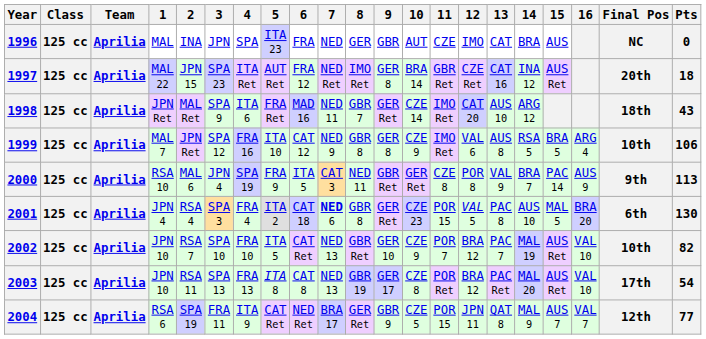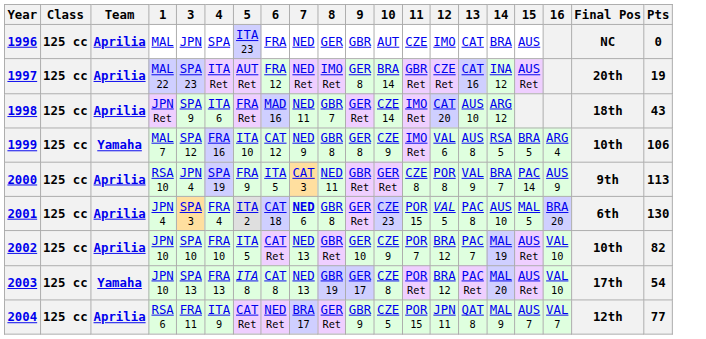 <table class="wikitable" border="1" style="text-align:center;">
 <tr>
 <th>Year</th>
 <th>Class</th>
 <th>Team</th>
 <th>1</th>
-<th>2</th>
 <th>3</th>
 <th>4</th>
 <th>5</th>
 <th>6</th>
 <th>7</th>
 <th>8</th>
 <th>9</th>
 <th>10</th>
 <th>11</th>
 <th>12</th>
 <th>13</th>
 <th>14</th>
 <th>15</th>
 <th>16</th>
 <th>Final Pos</th>
 <th>Pts</th>
 </tr>
 <tr>
 <th align="left"><a href='#'>1996</a></th>
 <th align="left">125 cc</th>
 <th align="left"><a href='#'>Aprilia</a></th>
 <td style="background:#ffffff;"><a href='#'>MAL</a> <br><small></small></td>
-<td style="background:#ffffff;"><a href='#'>INA</a> <br><small></small></td>
 <td style="background:#ffffff;"><a href='#'>JPN</a> <br><small></small></td>
 <td style="background:#ffffff;"><a href='#'>SPA</a> <br><small></small></td>
 <td style="background:#cfcfff;"><a href='#'>ITA</a> <br><small>23</small></td>
 <td style="background:#ffffff;"><a href='#'>FRA</a> <br><small></small></td>
 <td style="background:#ffffff;"><a href='#'>NED</a> <br><small></small></td>
 <td style="background:#ffffff;"><a href='#'>GER</a> <br><small></small></td>
 <td style="background:#ffffff;"><a href='#'>GBR</a> <br><small></small></td>
 <td style="background:#ffffff;"><a href='#'>AUT</a> <br><small></small></td>
 <td style="background:#ffffff;"><a href='#'>CZE</a> <br><small></small></td>
 <td style="background:#ffffff;"><a href='#'>IMO</a> <br><small></small></td>
 <td style="background:#ffffff;"><a href='#'>CAT</a> <br><small></small></td>
 <td style="background:#ffffff;"><a href='#'>BRA</a> <br><small></small></td>
 <td style="background:#ffffff;"><a href='#'>AUS</a> <br><small></small></td>
 <th></th>
 <th>NC</th>
 <th>0</th>
 </tr>
 <tr>
 <th align="left"><a href='#'>1997</a></th>
 <th align="left">125 cc</th>
 <th align="left"><a href='#'>Aprilia</a></th>
 <td style="background:#cfcfff;"><a href='#'>MAL</a> <br><small>22</small></td>
-<td style="background:#dfffdf;"><a href='#'>JPN</a> <br><small>15</small></td>
 <td style="background:#cfcfff;"><a href='#'>SPA</a> <br><small>23</small></td>
 <td style="background:#efcfff;"><a href='#'>ITA</a> <br><small>Ret</small></td>
 <td style="background:#efcfff;"><a href='#'>AUT</a> <br><small>Ret</small></td>
 <td style="background:#dfffdf;"><a href='#'>FRA</a> <br><small>12</small></td>
 <td style="background:#efcfff;"><a href='#'>NED</a> <br><small>Ret</small></td>
 <td style="background:#efcfff;"><a href='#'>IMO</a> <br><small>Ret</small></td>
 <td style="background:#dfffdf;"><a href='#'>GER</a> <br><small>8</small></td>
 <td style="background:#dfffdf;"><a href='#'>BRA</a> <br><small>14</small></td>
 <td style="background:#efcfff;"><a href='#'>GBR</a> <br><small>Ret</small></td>
 <td style="background:#efcfff;"><a href='#'>CZE</a> <br><small>Ret</small></td>
 <td style="background:#cfcfff;"><a href='#'>CAT</a> <br><small>16</small></td>
 <td style="background:#dfffdf;"><a href='#'>INA</a> <br><small>12</small></td>
 <td style="background:#efcfff;"><a href='#'>AUS</a> <br><small>Ret</small></td>
 <th></th>
 <th>20th</th>
-<th>18</th>
+<th>19</th>
 </tr>
 <tr>
 <th align="left"><a href='#'>1998</a></th>
 <th align="left">125 cc</th>
 <th align="left"><a href='#'>Aprilia</a></th>
 <td style="background:#efcfff;"><a href='#'>JPN</a> <br><small>Ret</small></td>
-<td style="background:#efcfff;"><a href='#'>MAL</a> <br><small>Ret</small></td>
 <td style="background:#dfffdf;"><a href='#'>SPA</a> <br><small>9</small></td>
 <td style="background:#dfffdf;"><a href='#'>ITA</a> <br><small>6</small></td>
 <td style="background:#efcfff;"><a href='#'>FRA</a> <br><small>Ret</small></td>
 <td style="background:#cfcfff;"><a href='#'>MAD</a> <br><small>16</small></td>
 <td style="background:#dfffdf;"><a href='#'>NED</a> <br><small>11</small></td>
 <td style="background:#dfffdf;"><a href='#'>GBR</a> <br><small>7</small></td>
 <td style="background:#efcfff;"><a href='#'>GER</a> <br><small>Ret</small></td>
 <td style="background:#dfffdf;"><a href='#'>CZE</a> <br><small>14</small></td>
 <td style="background:#efcfff;"><a href='#'>IMO</a> <br><small>Ret</small></td>
 <td style="background:#cfcfff;"><a href='#'>CAT</a> <br><small>20</small></td>
 <td style="background:#dfffdf;"><a href='#'>AUS</a> <br><small>10</small></td>
 <td style="background:#dfffdf;"><a href='#'>ARG</a> <br><small>12</small></td>
 <th></th>
 <th></th>
 <th>18th</th>
 <th>43</th>
 </tr>
 <tr>
 <th align="left"><a href='#'>1999</a></th>
 <th align="left">125 cc</th>
-<th align="left"><a href='#'>Aprilia</a></th>
+<th align="left"><a href='#'>Yamaha</a></th>
 <td style="background:#dfffdf;"><a href='#'>MAL</a> <br><small>7</small></td>
-<td style="background:#efcfff;"><a href='#'>JPN</a> <br><small>Ret</small></td>
 <td style="background:#dfffdf;"><a href='#'>SPA</a> <br><small>12</small></td>
 <td style="background:#cfcfff;"><a href='#'>FRA</a> <br><small>16</small></td>
 <td style="background:#dfffdf;"><a href='#'>ITA</a> <br><small>10</small></td>
 <td style="background:#dfffdf;"><a href='#'>CAT</a> <br><small>12</small></td>
 <td style="background:#dfffdf;"><a href='#'>NED</a> <br><small>9</small></td>
 <td style="background:#dfffdf;"><a href='#'>GBR</a> <br><small>8</small></td>
 <td style="background:#dfffdf;"><a href='#'>GER</a> <br><small>8</small></td>
 <td style="background:#dfffdf;"><a href='#'>CZE</a> <br><small>9</small></td>
 <td style="background:#efcfff;"><a href='#'>IMO</a> <br><small>Ret</small></td>
 <td style="background:#dfffdf;"><a href='#'>VAL</a> <br><small>6</small></td>
 <td style="background:#dfffdf;"><a href='#'>AUS</a> <br><small>8</small></td>
 <td style="background:#dfffdf;"><a href='#'>RSA</a> <br><small>5</small></td>
 <td style="background:#dfffdf;"><a href='#'>BRA</a> <br><small>5</small></td>
 <td style="background:#dfffdf;"><a href='#'>ARG</a> <br><small>4</small></td>
 <th>10th</th>
 <th>106</th>
 </tr>
 <tr>
 <th align="left"><a href='#'>2000</a></th>
 <th align="left">125 cc</th>
 <th align="left"><a href='#'>Aprilia</a></th>
 <td style="background:#dfffdf;"><a href='#'>RSA</a> <br><small>10</small></td>
-<td style="background:#dfffdf;"><a href='#'>MAL</a> <br><small>6</small></td>
 <td style="background:#dfffdf;"><a href='#'>JPN</a> <br><small>4</small></td>
 <td style="background:#cfcfff;"><a href='#'>SPA</a> <br><small>19</small></td>
 <td style="background:#dfffdf;"><a href='#'>FRA</a> <br><small>9</small></td>
 <td style="background:#dfffdf;"><a href='#'>ITA</a> <br><small>5</small></td>
 <td style="background:#ffdf9f;"><a href='#'>CAT</a> <br><small>3</small></td>
 <td style="background:#dfffdf;"><a href='#'>NED</a> <br><small>11</small></td>
 <td style="background:#efcfff;"><a href='#'>GBR</a> <br><small>Ret</small></td>
 <td style="background:#efcfff;"><a href='#'>GER</a> <br><small>Ret</small></td>
 <td style="background:#dfffdf;"><a href='#'>CZE</a> <br><small>8</small></td>
 <td style="background:#dfffdf;"><a href='#'>POR</a> <br><small>8</small></td>
 <td style="background:#dfffdf;"><a href='#'>VAL</a> <br><small>9</small></td>
 <td style="background:#dfffdf;"><a href='#'>BRA</a> <br><small>7</small></td>
 <td style="background:#dfffdf;"><a href='#'>PAC</a> <br><small>14</small></td>
 <td style="background:#dfffdf;"><a href='#'>AUS</a> <br><small>9</small></td>
 <th>9th</th>
 <th>113</th>
 </tr>
 <tr>
 <th align="left"><a href='#'>2001</a></th>
 <th align="left">125 cc</th>
 <th align="left"><a href='#'>Aprilia</a></th>
 <td style="background:#dfffdf;"><a href='#'>JPN</a> <br><small>4</small></td>
-<td style="background:#dfffdf;"><a href='#'>RSA</a> <br><small>4</small></td>
 <td style="background:#ffdf9f;"><a href='#'>SPA</a> <br><small>3</small></td>
 <td style="background:#dfffdf;"><a href='#'>FRA</a> <br><small>4</small></td>
 <td style="background:#dfdfdf;"><a href='#'>ITA</a> <br><small>2</small></td>
 <td style="background:#cfcfff;"><a href='#'>CAT</a> <br><small>18</small></td>
 <td style="background:#dfffdf;"><strong><a href='#'>NED</a></strong> <br><small>6</small></td>
 <td style="background:#dfffdf;"><a href='#'>GBR</a> <br><small>8</small></td>
 <td style="background:#efcfff;"><a href='#'>GER</a> <br><small>Ret</small></td>
 <td style="background:#cfcfff;"><a href='#'>CZE</a> <br><small>23</small></td>
 <td style="background:#dfffdf;"><a href='#'>POR</a> <br><small>15</small></td>
 <td style="background:#dfffdf;"><em><a href='#'>VAL</a></em> <br><small>5</small></td>
 <td style="background:#dfffdf;"><a href='#'>PAC</a> <br><small>8</small></td>
 <td style="background:#dfffdf;"><a href='#'>AUS</a> <br><small>10</small></td>
 <td style="background:#dfffdf;"><a href='#'>MAL</a> <br><small>5</small></td>
 <td style="background:#cfcfff;"><a href='#'>BRA</a> <br><small>20</small></td>
 <th>6th</th>
 <th>130</th>
 </tr>
 <tr>
 <th align="left"><a href='#'>2002</a></th>
 <th align="left">125 cc</th>
 <th align="left"><a href='#'>Aprilia</a></th>
 <td style="background:#dfffdf;"><a href='#'>JPN</a> <br><small>10</small></td>
-<td style="background:#dfffdf;"><a href='#'>RSA</a> <br><small>7</small></td>
 <td style="background:#dfffdf;"><a href='#'>SPA</a> <br><small>10</small></td>
 <td style="background:#dfffdf;"><a href='#'>FRA</a> <br><small>10</small></td>
 <td style="background:#dfffdf;"><a href='#'>ITA</a> <br><small>5</small></td>
 <td style="background:#efcfff;"><a href='#'>CAT</a> <br><small>Ret</small></td>
 <td style="background:#dfffdf;"><a href='#'>NED</a> <br><small>13</small></td>
 <td style="background:#efcfff;"><a href='#'>GBR</a> <br><small>Ret</small></td>
 <td style="background:#dfffdf;"><a href='#'>GER</a> <br><small>10</small></td>
 <td style="background:#dfffdf;"><a href='#'>CZE</a> <br><small>9</small></td>
 <td style="background:#dfffdf;"><a href='#'>POR</a> <br><small>7</small></td>
 <td style="background:#dfffdf;"><a href='#'>BRA</a> <br><small>12</small></td>
 <td style="background:#dfffdf;"><a href='#'>PAC</a> <br><small>7</small></td>
 <td style="background:#cfcfff;"><a href='#'>MAL</a> <br><small>19</small></td>
 <td style="background:#efcfff;"><a href='#'>AUS</a> <br><small>Ret</small></td>
 <td style="background:#dfffdf;"><a href='#'>VAL</a> <br><small>10</small></td>
 <th>10th</th>
 <th>82</th>
 </tr>
 <tr>
 <th align="left"><a href='#'>2003</a></th>
 <th align="left">125 cc</th>
-<th align="left"><a href='#'>Aprilia</a></th>
+<th align="left"><a href='#'>Yamaha</a></th>
 <td style="background:#dfffdf;"><a href='#'>JPN</a> <br><small>10</small></td>
-<td style="background:#dfffdf;"><a href='#'>RSA</a> <br><small>11</small></td>
 <td style="background:#dfffdf;"><a href='#'>SPA</a> <br><small>13</small></td>
 <td style="background:#dfffdf;"><a href='#'>FRA</a> <br><small>13</small></td>
 <td style="background:#dfffdf;"><em><a href='#'>ITA</a></em> <br><small>8</small></td>
 <td style="background:#dfffdf;"><a href='#'>CAT</a> <br><small>8</small></td>
 <td style="background:#dfffdf;"><a href='#'>NED</a> <br><small>13</small></td>
 <td style="background:#cfcfff;"><a href='#'>GBR</a> <br><small>19</small></td>
 <td style="background:#cfcfff;"><a href='#'>GER</a> <br><small>17</small></td>
 <td style="background:#dfffdf;"><a href='#'>CZE</a> <br><small>8</small></td>
 <td style="background:#efcfff;"><a href='#'>POR</a> <br><small>Ret</small></td>
 <td style="background:#dfffdf;"><a href='#'>BRA</a> <br><small>12</small></td>
 <td style="background:#efcfff;"><a href='#'>PAC</a> <br><small>Ret</small></td>
 <td style="background:#cfcfff;"><a href='#'>MAL</a> <br><small>20</small></td>
 <td style="background:#efcfff;"><a href='#'>AUS</a> <br><small>Ret</small></td>
 <td style="background:#dfffdf;"><a href='#'>VAL</a> <br><small>10</small></td>
 <th>17th</th>
 <th>54</th>
 </tr>
 <tr>
 <th align="left"><a href='#'>2004</a></th>
 <th align="left">125 cc</th>
 <th align="left"><a href='#'>Aprilia</a></th>
 <td style="background:#dfffdf;"><a href='#'>RSA</a> <br><small>6</small></td>
-<td style="background:#cfcfff;"><a href='#'>SPA</a> <br><small>19</small></td>
 <td style="background:#dfffdf;"><a href='#'>FRA</a> <br><small>11</small></td>
 <td style="background:#dfffdf;"><a href='#'>ITA</a> <br><small>9</small></td>
 <td style="background:#efcfff;"><a href='#'>CAT</a> <br><small>Ret</small></td>
 <td style="background:#efcfff;"><a href='#'>NED</a> <br><small>Ret</small></td>
 <td style="background:#cfcfff;"><a href='#'>BRA</a> <br><small>17</small></td>
 <td style="background:#efcfff;"><a href='#'>GER</a> <br><small>Ret</small></td>
 <td style="background:#dfffdf;"><a href='#'>GBR</a> <br><small>9</small></td>
 <td style="background:#dfffdf;"><a href='#'>CZE</a> <br><small>5</small></td>
 <td style="background:#dfffdf;"><a href='#'>POR</a> <br><small>15</small></td>
 <td style="background:#dfffdf;"><a href='#'>JPN</a> <br><small>11</small></td>
 <td style="background:#dfffdf;"><a href='#'>QAT</a> <br><small>8</small></td>
 <td style="background:#dfffdf;"><a href='#'>MAL</a> <br><small>9</small></td>
 <td style="background:#dfffdf;"><a href='#'>AUS</a> <br><small>7</small></td>
 <td style="background:#dfffdf;"><a href='#'>VAL</a> <br><small>7</small></td>
 <th>12th</th>
 <th>77</th>
 </tr>
 </table>
